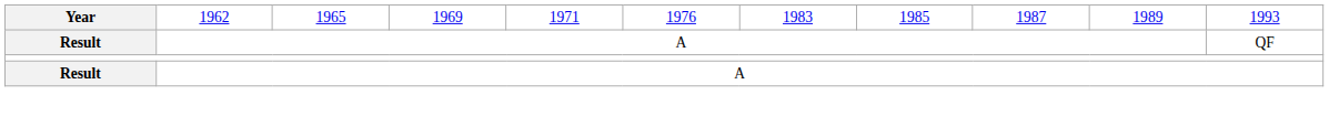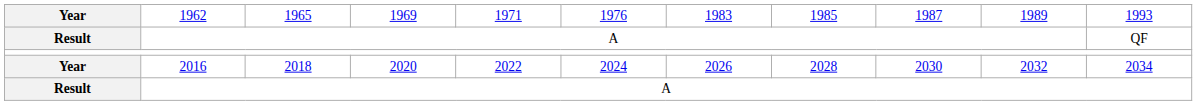 <table class="wikitable" style="text-align:center; font-size:90%; background:white;" width="100%">
 <tr>
 <th>Year</th>
 <td><a href='#'>1962</a></td>
 <td><a href='#'>1965</a></td>
 <td><a href='#'>1969</a></td>
 <td><a href='#'>1971</a></td>
 <td><a href='#'>1976</a></td>
 <td><a href='#'>1983</a></td>
 <td><a href='#'>1985</a></td>
 <td><a href='#'>1987</a></td>
 <td><a href='#'>1989</a></td>
 <td><a href='#'>1993</a></td>
 </tr>
 <tr>
 <th>Result</th>
 <td colspan="9">A</td>
 <td>QF </td>
 </tr>
 <tr>
 <td colspan="11"></td>
 </tr>
 <tr>
+<th>Year</th>
+<td><a href='#'>2016</a></td>
+<td><a href='#'>2018</a></td>
+<td><a href='#'>2020</a></td>
+<td><a href='#'>2022</a></td>
+<td><a href='#'>2024</a></td>
+<td><a href='#'>2026</a></td>
+<td><a href='#'>2028</a></td>
+<td><a href='#'>2030</a></td>
+<td><a href='#'>2032</a></td>
+<td><a href='#'>2034</a></td>
+</tr>
+<tr>
 <th>Result</th>
 <td colspan="10">A</td>
 </tr>
 </table>
